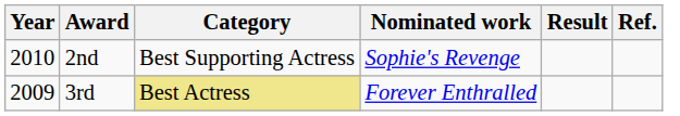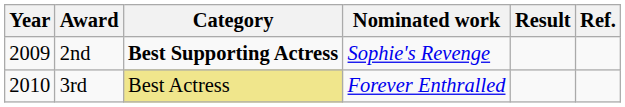 <table class="wikitable">
 <tr>
 <th>Year</th>
 <th>Award</th>
 <th>Category</th>
 <th>Nominated work</th>
 <th>Result</th>
 <th>Ref.</th>
 </tr>
 <tr>
-<td>2010</td>
+<td>2009</td>
 <td>2nd</td>
-<td>Best Supporting Actress</td>
+<td><strong>Best Supporting Actress</strong></td>
 <td><em><a href='#'>Sophie's Revenge</a></em></td>
 <td></td>
 <td></td>
 </tr>
 <tr>
-<td>2009</td>
+<td>2010</td>
 <td>3rd</td>
 <td style="background: khaki;">Best Actress</td>
 <td><em><a href='#'>Forever Enthralled</a></em></td>
 <td></td>
 <td></td>
 </tr>
 </table>
